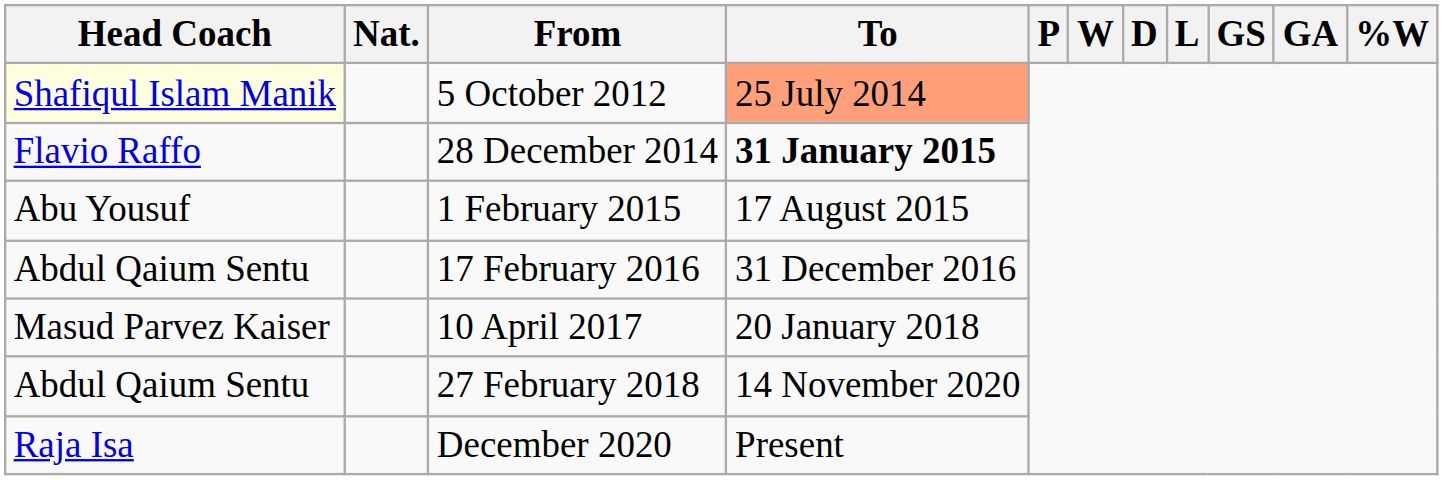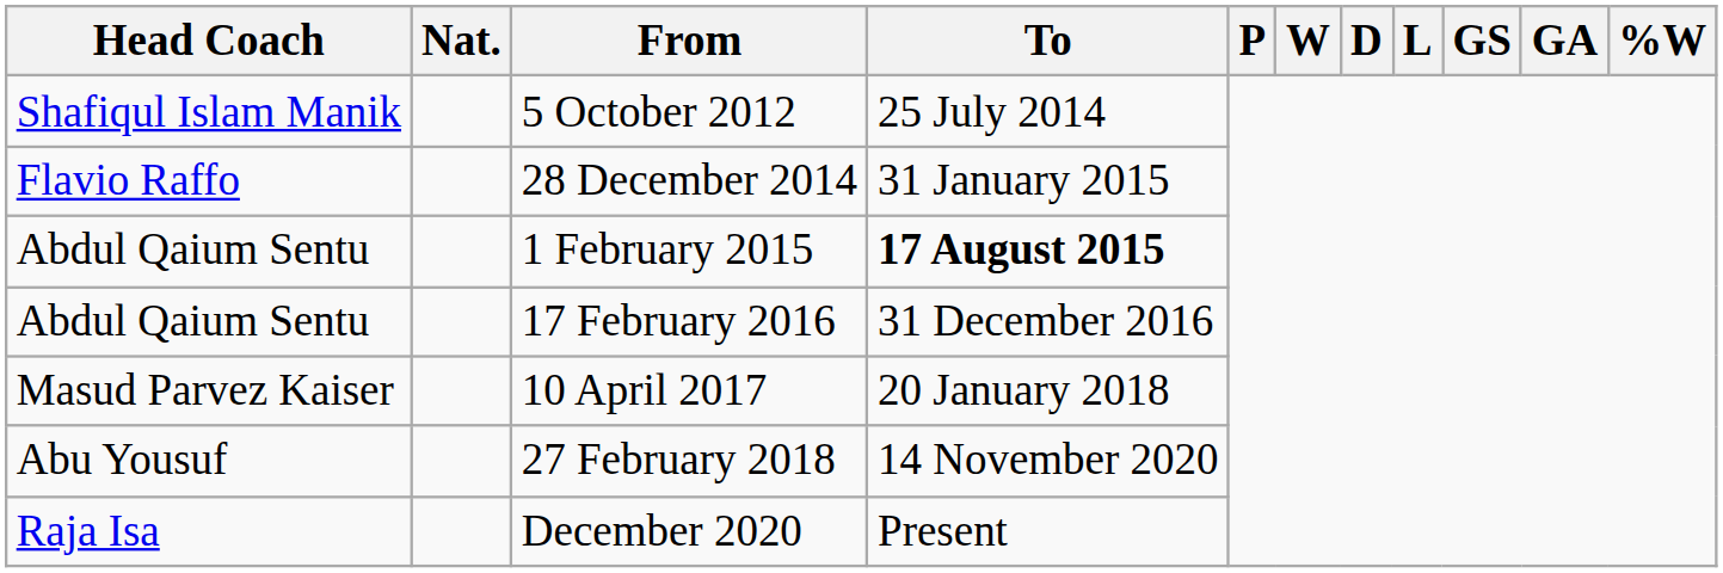 <table class="wikitable sortable" style="text-align: center">
 <tr>
 <th>Head Coach</th>
 <th>Nat.</th>
 <th class="unsortable">From</th>
 <th class="unsortable">To</th>
 <th abbr="1">P</th>
 <th abbr="1">W</th>
 <th abbr="0">D</th>
 <th abbr="1">L</th>
 <th abbr="2">GS</th>
 <th abbr="4">GA</th>
 <th abbr="50">%W</th>
 </tr>
 <tr>
-<td align=left style="background: lightyellow;"><a href='#'>Shafiqul Islam Manik</a></td>
+<td align=left><a href='#'>Shafiqul Islam Manik</a></td>
 <td align=left></td>
 <td align=left>5 October 2012</td>
-<td align=left style="background: lightsalmon;">25 July 2014<br></td>
+<td align=left>25 July 2014<br></td>
 </tr>
 <tr>
 <td align=left><a href='#'>Flavio Raffo</a></td>
 <td align=left></td>
 <td align=left>28 December 2014</td>
-<td align=left><strong>31 January 2015<br></strong></td>
+<td align=left>31 January 2015<br></td>
 </tr>
 <tr>
-<td align=left>Abu Yousuf</td>
+<td align=left>Abdul Qaium Sentu</td>
 <td align=left></td>
 <td align=left>1 February 2015</td>
-<td align=left>17 August 2015<br></td>
+<td align=left><strong>17 August 2015<br></strong></td>
 </tr>
 <tr>
 <td align=left>Abdul Qaium Sentu</td>
 <td align=left></td>
 <td align=left>17 February 2016</td>
 <td align=left>31 December 2016<br></td>
 </tr>
 <tr>
 <td align=left>Masud Parvez Kaiser</td>
 <td align=left></td>
 <td align=left>10 April 2017</td>
 <td align=left>20 January 2018<br></td>
 </tr>
 <tr>
-<td align=left>Abdul Qaium Sentu</td>
+<td align=left>Abu Yousuf</td>
 <td align=left></td>
 <td align=left>27 February 2018</td>
 <td align=left>14 November 2020<br></td>
 </tr>
 <tr>
 <td align=left><a href='#'>Raja Isa</a></td>
 <td align=left></td>
 <td align=left>December 2020</td>
 <td align=left>Present<br></td>
 </tr>
 </table>
